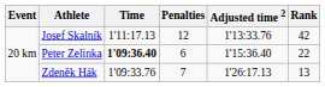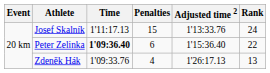 <table class="wikitable" style="font-size:90%">
 <tr>
 <th>Event</th>
 <th>Athlete</th>
 <th>Time</th>
 <th>Penalties</th>
 <th>Adjusted time <sup>2</sup></th>
 <th>Rank</th>
 </tr>
 <tr>
 <td rowspan="3">20 km</td>
 <td><a href='#'>Josef Skalník</a></td>
 <td align="center">1'11:17.13</td>
-<td align="center">12</td>
+<td align="center">15</td>
 <td align="center">1'13:33.76</td>
-<td align="center">42</td>
+<td align="center">24</td>
 </tr>
 <tr>
 <td><a href='#'>Peter Zelinka</a></td>
 <td align="center"><strong>1'09:36.40</strong></td>
 <td align="center">6</td>
 <td align="center">1'15:36.40</td>
 <td align="center">22</td>
 </tr>
 <tr>
 <td><a href='#'>Zdeněk Hák</a></td>
 <td align="center">1'09:33.76</td>
-<td align="center">7</td>
+<td align="center">4</td>
 <td align="center">1'26:17.13</td>
 <td align="center">13</td>
 </tr>
 </table>
